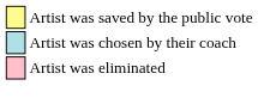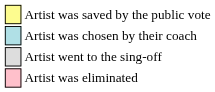 <table class="toccolours" style="font-size: 90%; white-space: nowrap;">
 <tr>
 <td style="background-color:#fdfc8f; border: 1px solid black">    </td>
 <td>Artist was saved by the public vote</td>
 </tr>
 <tr>
 <td style="background:#b0e0e6; border:1px solid black;">    </td>
 <td>Artist was chosen by their coach</td>
 </tr>
 <tr>
+<td style="background-color:#ddd; border: 1px solid black">    </td>
+<td>Artist went to the sing-off</td>
+</tr>
+<tr>
 <td style="background-color:pink; border: 1px solid black">    </td>
 <td>Artist was eliminated</td>
 </tr>
 </table>
